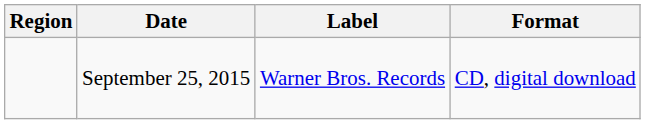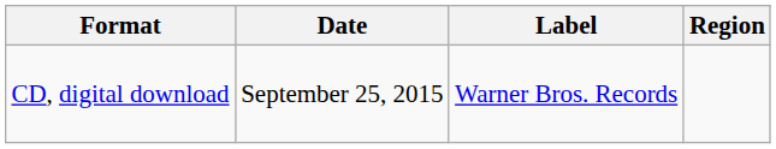 <table class="wikitable">
 <tr>
-<th>Region</th>
+<th>Format</th>
 <th>Date</th>
 <th>Label</th>
-<th>Format</th>
+<th>Region</th>
 </tr>
 <tr>
-<td><br><br><br></td>
+<td><a href='#'>CD</a>, <a href='#'>digital download</a></td>
 <td>September 25, 2015</td>
 <td><a href='#'>Warner Bros. Records</a></td>
-<td><a href='#'>CD</a>, <a href='#'>digital download</a></td>
+<td><br><br><br></td>
 </tr>
 </table>
